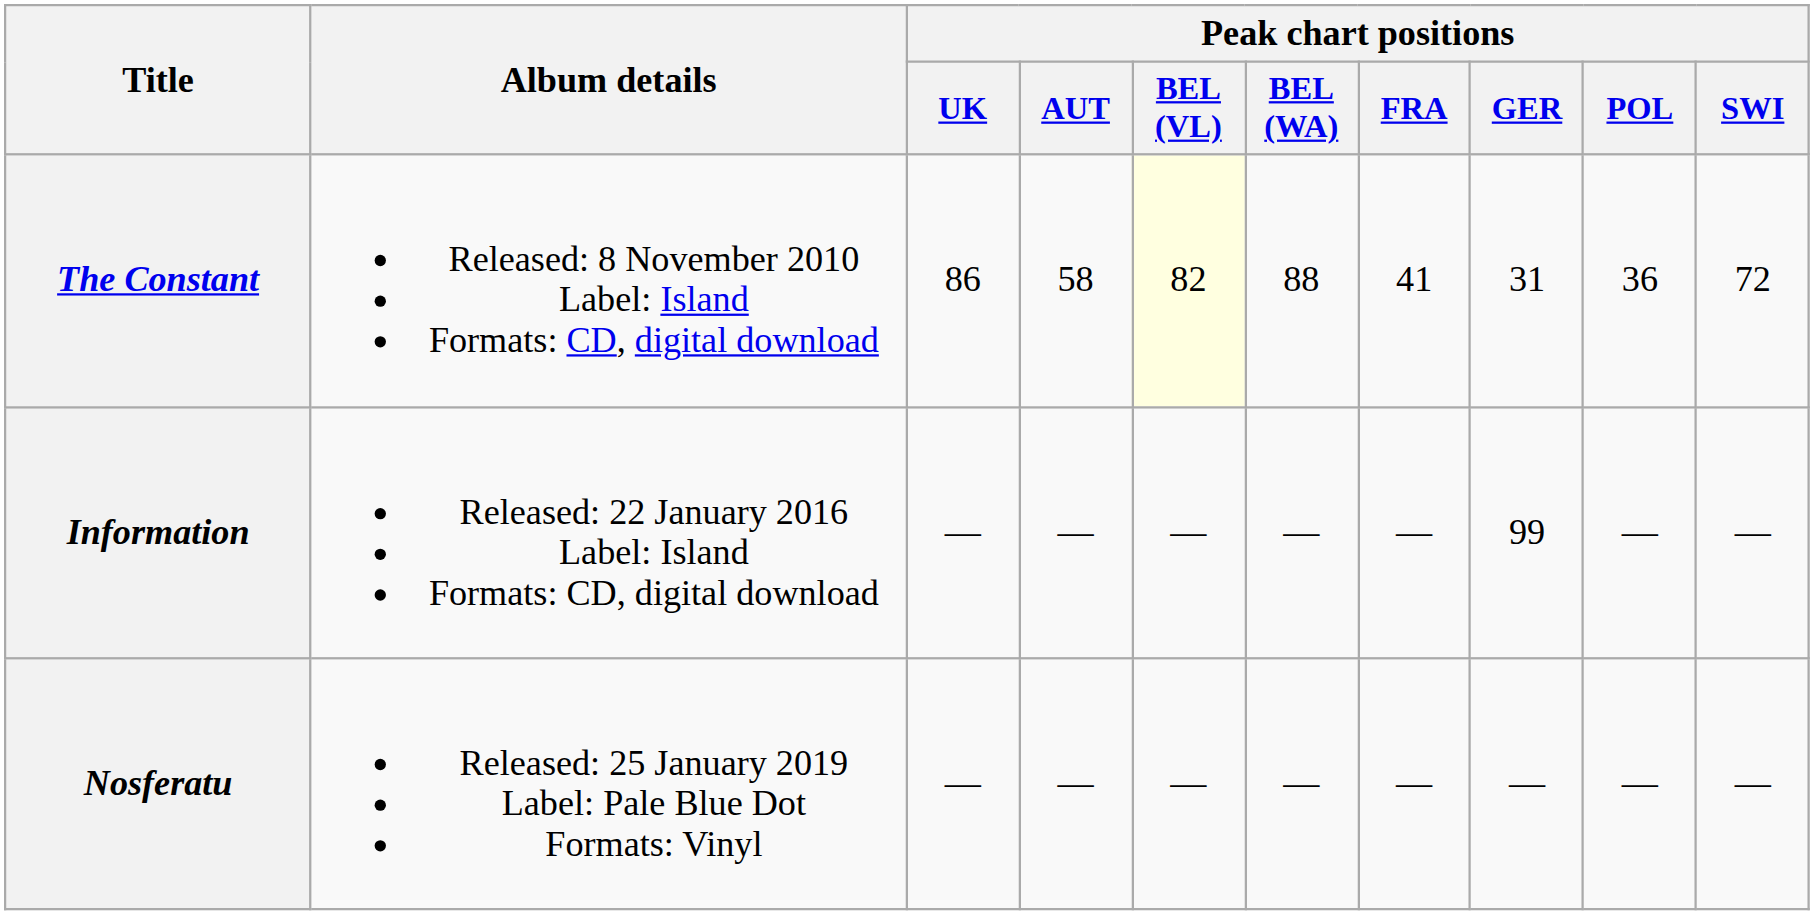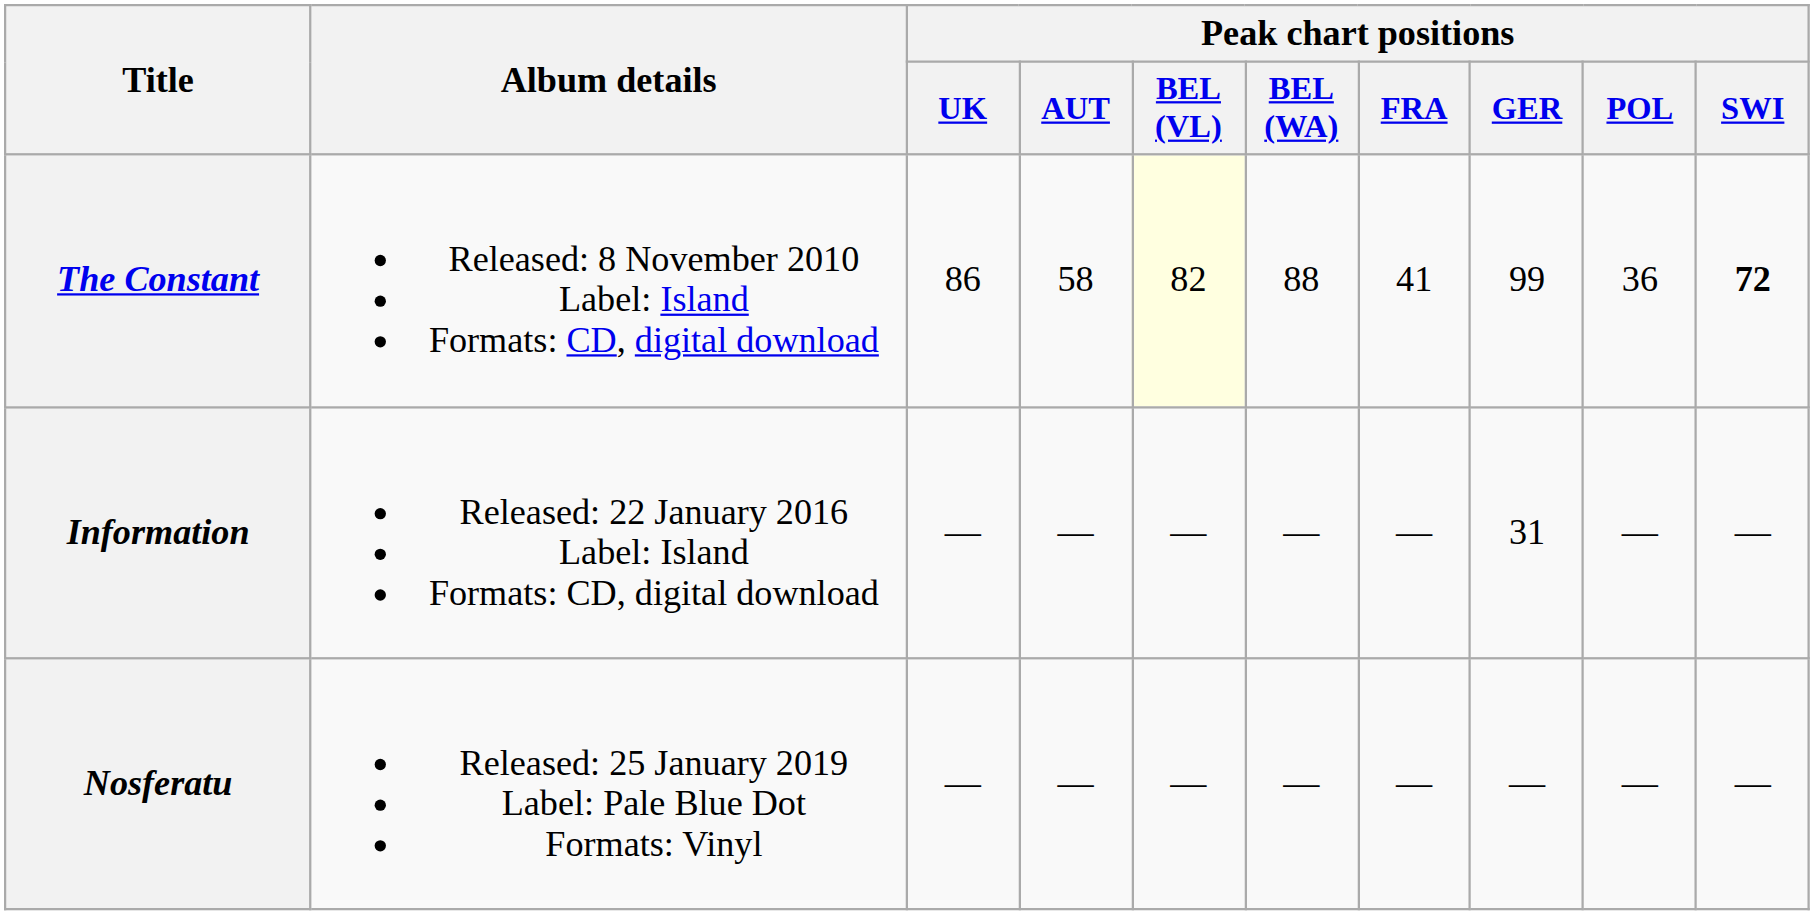 <table class="wikitable plainrowheaders" style="text-align:center;">
 <tr>
 <th scope="col" style="width:8em;" rowspan="2">Title</th>
 <th scope="col" style="width:16em;" rowspan="2">Album details</th>
 <th scope="col" colspan="9">Peak chart positions</th>
 </tr>
 <tr>
 <th scope="col" style="width:3em; font-size:90%"><a href='#'>UK</a></th>
 <th scope="col" style="width:3em; font-size:90%"><a href='#'>AUT</a><br></th>
 <th scope="col" style="width:3em; font-size:90%"><a href='#'>BEL<br>(VL)</a><br></th>
 <th scope="col" style="width:3em; font-size:90%"><a href='#'>BEL<br>(WA)</a><br></th>
 <th scope="col" style="width:3em; font-size:90%"><a href='#'>FRA</a><br></th>
 <th scope="col" style="width:3em; font-size:90%"><a href='#'>GER</a></th>
 <th scope="col" style="width:3em; font-size:90%"><a href='#'>POL</a><br></th>
 <th scope="col" style="width:3em; font-size:90%"><a href='#'>SWI</a><br></th>
 </tr>
 <tr>
 <th scope="row"><em><a href='#'>The Constant</a></em><br></th>
 <td><br><ul><li>Released: 8 November 2010</li><li>Label: <a href='#'>Island</a></li><li>Formats: <a href='#'>CD</a>, <a href='#'>digital download</a></li></ul></td>
 <td>86</td>
 <td>58</td>
 <td style="background: lightyellow;">82</td>
 <td>88</td>
 <td>41</td>
-<td>31</td>
+<td>99</td>
 <td>36</td>
-<td>72</td>
+<td><strong>72</strong></td>
 </tr>
 <tr>
 <th scope="row"><em>Information</em></th>
 <td><br><ul><li>Released: 22 January 2016</li><li>Label: Island</li><li>Formats: CD, digital download</li></ul></td>
 <td>—</td>
 <td>—</td>
 <td>—</td>
 <td>—</td>
 <td>—</td>
-<td>99</td>
+<td>31</td>
 <td>—</td>
 <td>—</td>
 </tr>
 <tr>
 <th scope="row"><em>Nosferatu</em><br></th>
 <td><br><ul><li>Released: 25 January 2019</li><li>Label: Pale Blue Dot</li><li>Formats: Vinyl</li></ul></td>
 <td>—</td>
 <td>—</td>
 <td>—</td>
 <td>—</td>
 <td>—</td>
 <td>—</td>
 <td>—</td>
 <td>—</td>
 </tr>
 </table>
